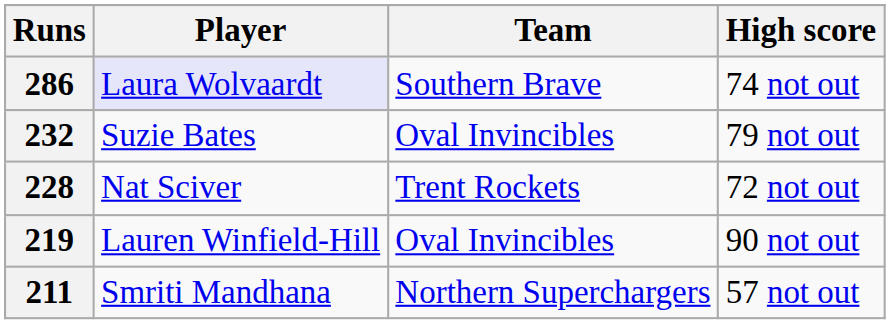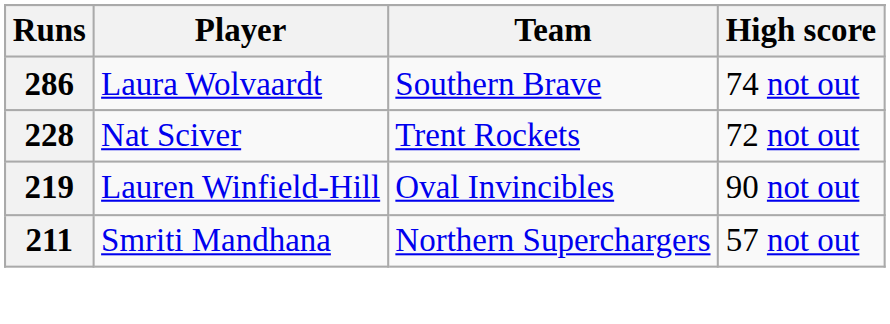 <table class="wikitable" style="max-width:30em;">
 <tr>
 </tr>
 <tr>
 <th>Runs</th>
 <th>Player</th>
 <th>Team</th>
 <th>High score</th>
 </tr>
 <tr>
 <th>286</th>
-<td style="background: lavender;"><a href='#'>Laura Wolvaardt</a></td>
+<td><a href='#'>Laura Wolvaardt</a></td>
 <td><a href='#'>Southern Brave</a></td>
 <td>74 <a href='#'>not out</a></td>
-</tr>
-<tr>
-<th>232</th>
-<td><a href='#'>Suzie Bates</a></td>
-<td><a href='#'>Oval Invincibles</a></td>
-<td>79 <a href='#'>not out</a></td>
 </tr>
 <tr>
 <th>228</th>
 <td><a href='#'>Nat Sciver</a></td>
 <td><a href='#'>Trent Rockets</a></td>
 <td>72 <a href='#'>not out</a></td>
 </tr>
 <tr>
 <th>219</th>
 <td><a href='#'>Lauren Winfield-Hill</a></td>
 <td><a href='#'>Oval Invincibles</a></td>
 <td>90 <a href='#'>not out</a></td>
 </tr>
 <tr>
 <th>211</th>
 <td><a href='#'>Smriti Mandhana</a></td>
 <td><a href='#'>Northern Superchargers</a></td>
 <td>57 <a href='#'>not out</a></td>
 </tr>
 </table>
